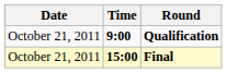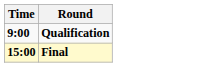 <table class="wikitable">
 <tr>
-<th>Date</th>
 <th>Time</th>
 <th>Round</th>
 </tr>
 <tr>
-<td>October 21, 2011</td>
 <td><strong>9:00</strong></td>
 <td><strong>Qualification</strong></td>
 </tr>
 <tr style=background:lemonchiffon>
-<td>October 21, 2011</td>
 <td><strong>15:00</strong></td>
 <td><strong>Final</strong></td>
 </tr>
 </table>
